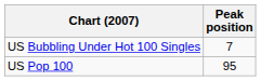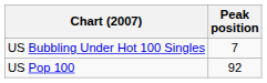 <table class="wikitable sortable">
 <tr>
 <th>Chart (2007)</th>
 <th>Peak<br>position</th>
 </tr>
 <tr>
 <td>US <a href='#'>Bubbling Under Hot 100 Singles</a></td>
 <td align="center">7</td>
 </tr>
 <tr>
 <td>US <a href='#'>Pop 100</a></td>
-<td align="center">95</td>
+<td align="center">92</td>
 </tr>
 </table>
